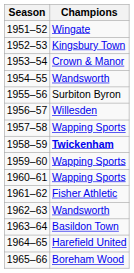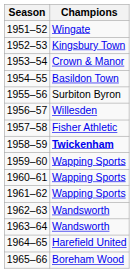 <table class=wikitable>
 <tr>
 <th>Season</th>
 <th>Champions</th>
 </tr>
 <tr>
 <td>1951–52</td>
 <td><a href='#'>Wingate</a></td>
 </tr>
 <tr>
 <td>1952–53</td>
 <td><a href='#'>Kingsbury Town</a></td>
 </tr>
 <tr>
 <td>1953–54</td>
 <td><a href='#'>Crown & Manor</a></td>
 </tr>
 <tr>
 <td>1954–55</td>
-<td><a href='#'>Wandsworth</a></td>
+<td><a href='#'>Basildon Town</a></td>
 </tr>
 <tr>
 <td>1955–56</td>
 <td>Surbiton Byron</td>
 </tr>
 <tr>
 <td>1956–57</td>
 <td><a href='#'>Willesden</a></td>
 </tr>
 <tr>
 <td>1957–58</td>
-<td><a href='#'>Wapping Sports</a></td>
+<td><a href='#'>Fisher Athletic</a></td>
 </tr>
 <tr>
 <td>1958–59</td>
 <td><strong><a href='#'>Twickenham</a></strong></td>
 </tr>
 <tr>
 <td>1959–60</td>
 <td><a href='#'>Wapping Sports</a></td>
 </tr>
 <tr>
 <td>1960–61</td>
 <td><a href='#'>Wapping Sports</a></td>
 </tr>
 <tr>
 <td>1961–62</td>
-<td><a href='#'>Fisher Athletic</a></td>
+<td><a href='#'>Wapping Sports</a></td>
 </tr>
 <tr>
 <td>1962–63</td>
 <td><a href='#'>Wandsworth</a></td>
 </tr>
 <tr>
 <td>1963–64</td>
-<td><a href='#'>Basildon Town</a></td>
+<td><a href='#'>Wandsworth</a></td>
 </tr>
 <tr>
 <td>1964–65</td>
 <td><a href='#'>Harefield United</a></td>
 </tr>
 <tr>
 <td>1965–66</td>
 <td><a href='#'>Boreham Wood</a></td>
 </tr>
 </table>
